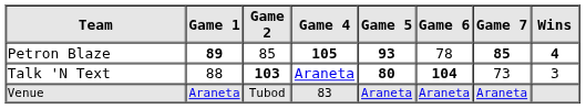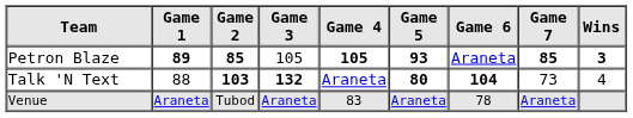 <table border=1 cellspacing=0 width=525 align=center>
 <tr style="text-align:center; background-color:#e6e6e6;">
 <th align=center width=30%>Team</th>
 <th width=8%>Game 1</th>
 <th width=8%>Game 2</th>
+<th width=8%>Game 3</th>
 <th width=8%>Game 4</th>
 <th width=8%>Game 5</th>
 <th width=8%>Game 6</th>
 <th width=8%>Game 7</th>
 <th width=8%>Wins</th>
 </tr>
 <tr style="text-align:center;">
 <td align=left>Petron Blaze</td>
 <td><strong>89</strong></td>
-<td>85</td>
+<td><strong>85</strong></td>
+<td>105</td>
 <td><strong>105</strong></td>
 <td><strong>93</strong></td>
-<td>78</td>
+<td><a href='#'>Araneta</a></td>
 <td><strong>85</strong></td>
-<td><strong>4</strong></td>
+<td><strong>3</strong></td>
 </tr>
 <tr style="text-align:center;">
 <td align=left>Talk 'N Text</td>
 <td>88</td>
 <td><strong>103</strong></td>
+<td><strong>132</strong></td>
 <td><a href='#'>Araneta</a></td>
 <td><strong>80</strong></td>
 <td><strong>104</strong></td>
 <td>73</td>
-<td>3</td>
+<td>4</td>
 </tr>
 <tr style="text-align:center; font-size: 85%; background-color:#e6e6e6;">
 <td align=left>Venue</td>
 <td><a href='#'>Araneta</a></td>
 <td>Tubod</td>
+<td><a href='#'>Araneta</a></td>
 <td>83</td>
 <td><a href='#'>Araneta</a></td>
-<td><a href='#'>Araneta</a></td>
+<td>78</td>
 <td><a href='#'>Araneta</a></td>
 <td></td>
 </tr>
 </table>
